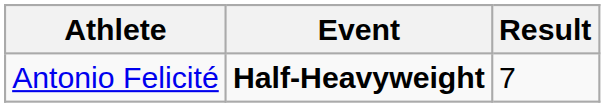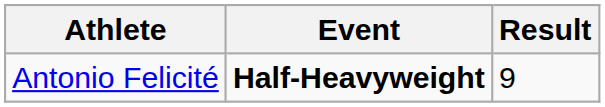 <table class=wikitable style=font-size:90%>
 <tr>
 <th>Athlete</th>
 <th>Event</th>
 <th>Result</th>
 </tr>
 <tr>
 <td><a href='#'>Antonio Felicité</a></td>
 <td><strong>Half-Heavyweight</strong></td>
-<td>7</td>
+<td>9</td>
 </tr>
 </table>
